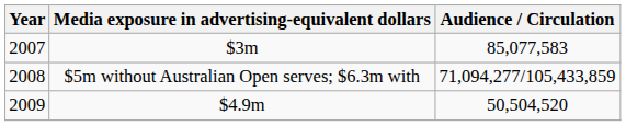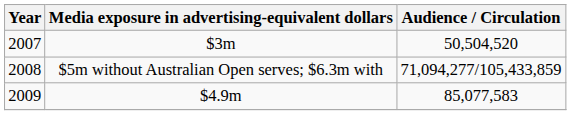 <table class="wikitable" style="text-align: center">
 <tr>
 <th>Year</th>
 <th>Media exposure in advertising-equivalent dollars</th>
 <th>Audience / Circulation</th>
 </tr>
 <tr>
 <td>2007</td>
 <td>$3m</td>
-<td>85,077,583</td>
+<td>50,504,520</td>
 </tr>
 <tr>
 <td>2008</td>
 <td>$5m without Australian Open serves; $6.3m with</td>
 <td>71,094,277/105,433,859</td>
 </tr>
 <tr>
 <td>2009</td>
 <td>$4.9m</td>
-<td>50,504,520</td>
+<td>85,077,583</td>
 </tr>
 <tr>
 </tr>
 </table>
